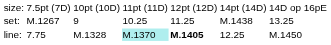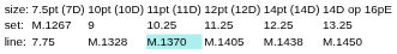 <table style="margin-left:40px;">
 <tr>
 <td>size:</td>
 <td>7.5pt (7D)</td>
 <td>10pt (10D)</td>
 <td>11pt (11D)</td>
 <td>12pt (12D)</td>
 <td>14pt (14D)</td>
 <td>14D op 16pE</td>
 </tr>
 <tr>
 <td>set:</td>
 <td>M.1267</td>
 <td>9</td>
 <td>10.25</td>
 <td>11.25</td>
-<td>M.1438</td>
+<td>12.25</td>
 <td>13.25</td>
 </tr>
 <tr>
 <td>line:</td>
 <td>7.75</td>
 <td>M.1328</td>
 <td style="background: paleturquoise;">M.1370</td>
-<td><strong>M.1405</strong></td>
-<td>12.25</td>
+<td>M.1405</td>
+<td>M.1438</td>
 <td>M.1450</td>
 </tr>
 </table>
